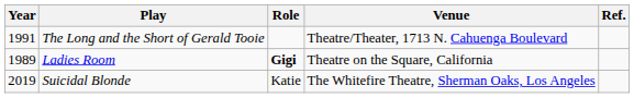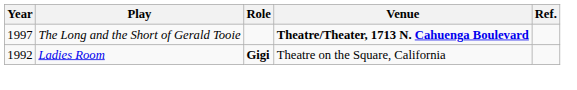 <table class="wikitable">
 <tr>
 <th>Year</th>
 <th>Play</th>
 <th>Role</th>
 <th>Venue</th>
 <th>Ref.</th>
 </tr>
 <tr>
-<td>1991</td>
+<td>1997</td>
 <td><em>The Long and the Short of Gerald Tooie</em></td>
 <td></td>
-<td>Theatre/Theater, 1713 N. <a href='#'>Cahuenga Boulevard</a></td>
+<td><strong>Theatre/Theater, 1713 N. <a href='#'>Cahuenga Boulevard</a></strong></td>
 <td></td>
 </tr>
 <tr>
-<td>1989</td>
+<td>1992</td>
 <td><em><a href='#'>Ladies Room</a></em></td>
 <td><strong>Gigi</strong></td>
 <td>Theatre on the Square, California</td>
 <td></td>
 </tr>
-<tr>
-<td>2019</td>
-<td><em>Suicidal Blonde</em></td>
-<td>Katie</td>
-<td>The Whitefire Theatre, <a href='#'>Sherman Oaks, Los Angeles</a></td>
-<td></td>
-</tr>
 </table>
